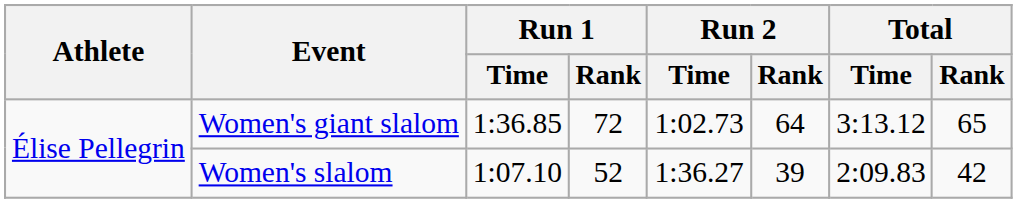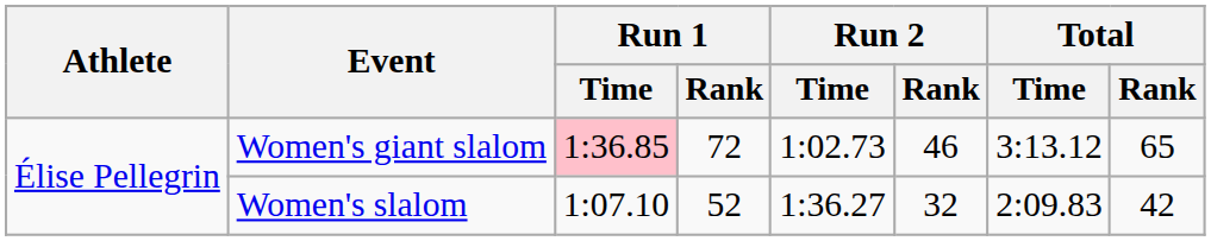 <table class="wikitable" style="font-size:90%">
 <tr>
 <th rowspan=2>Athlete</th>
 <th rowspan=2>Event</th>
 <th colspan=2>Run 1</th>
 <th colspan=2>Run 2</th>
 <th colspan=2>Total</th>
 </tr>
 <tr style="font-size:95%">
 <th>Time</th>
 <th>Rank</th>
 <th>Time</th>
 <th>Rank</th>
 <th>Time</th>
 <th>Rank</th>
 </tr>
 <tr align=center>
 <td align=left rowspan=2><a href='#'>Élise Pellegrin</a></td>
 <td align=left><a href='#'>Women's giant slalom</a></td>
-<td>1:36.85</td>
+<td style="background: pink;">1:36.85</td>
 <td>72</td>
 <td>1:02.73</td>
-<td>64</td>
+<td>46</td>
 <td>3:13.12</td>
 <td>65</td>
 </tr>
 <tr align=center>
 <td align=left><a href='#'>Women's slalom</a></td>
 <td>1:07.10</td>
 <td>52</td>
 <td>1:36.27</td>
-<td>39</td>
+<td>32</td>
 <td>2:09.83</td>
 <td>42</td>
 </tr>
 </table>
